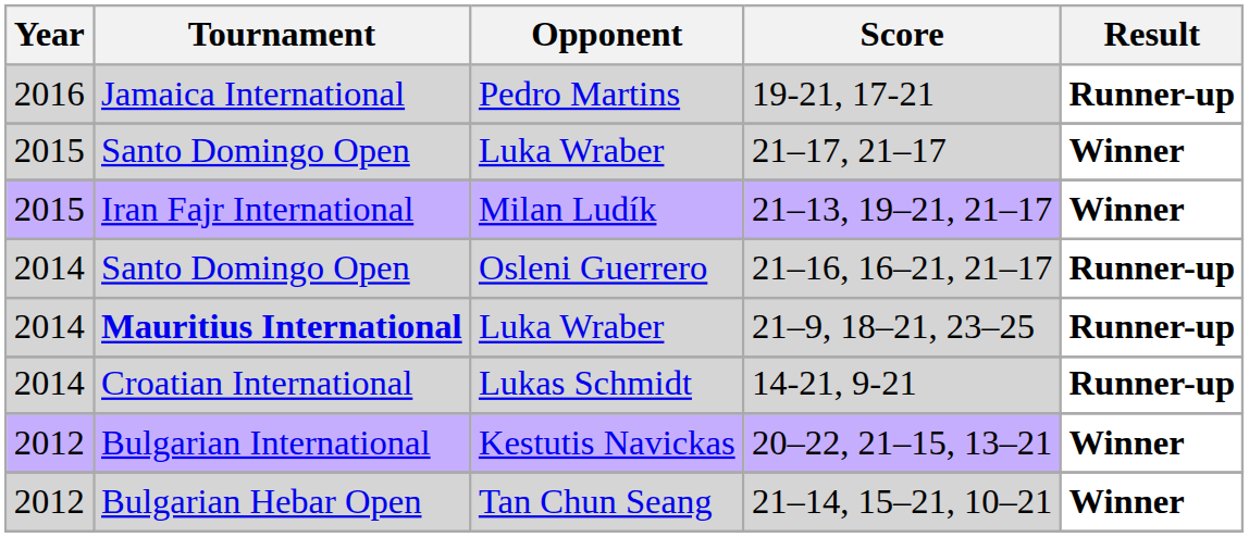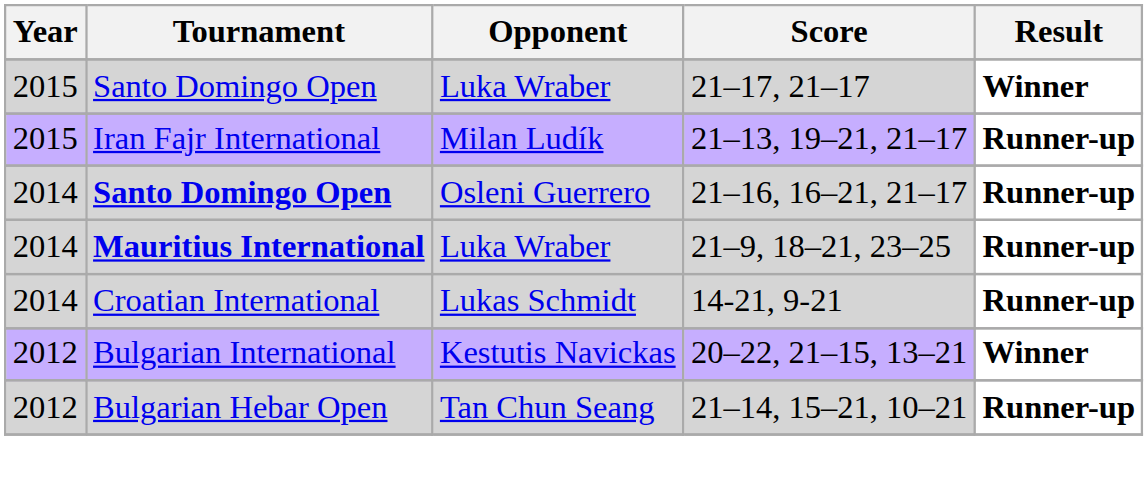 <table class="sortable wikitable" style="font-size: 90%;">
 <tr>
 <th>Year</th>
 <th>Tournament</th>
 <th>Opponent</th>
 <th>Score</th>
 <th>Result</th>
-</tr>
-<tr style="background:#D5D5D5">
-<td align="center">2016</td>
-<td align="left"><a href='#'>Jamaica International</a></td>
-<td align="left"> <a href='#'>Pedro Martins</a></td>
-<td align="left">19-21, 17-21</td>
-<td style="text-align:left; background:white"> <strong>Runner-up</strong></td>
 </tr>
 <tr>
 </tr>
 <tr style="background:#D5D5D5">
 <td align="center">2015</td>
 <td align="left"><a href='#'>Santo Domingo Open</a></td>
 <td align="left"> <a href='#'>Luka Wraber</a></td>
 <td align="left">21–17, 21–17</td>
 <td style="text-align:left; background:white"> <strong>Winner</strong></td>
 </tr>
 <tr>
 </tr>
 <tr style="background:#C6AEFF">
 <td align="center">2015</td>
 <td align="left"><a href='#'>Iran Fajr International</a></td>
 <td align="left"> <a href='#'>Milan Ludík</a></td>
 <td align="left">21–13, 19–21, 21–17</td>
-<td style="text-align:left; background:white"> <strong>Winner</strong></td>
+<td style="text-align:left; background:white"> <strong>Runner-up</strong></td>
 </tr>
 <tr>
 </tr>
 <tr style="background:#D5D5D5">
 <td align="center">2014</td>
-<td align="left"><a href='#'>Santo Domingo Open</a></td>
+<td align="left"><strong><a href='#'>Santo Domingo Open</a></strong></td>
 <td align="left"> <a href='#'>Osleni Guerrero</a></td>
 <td align="left">21–16, 16–21, 21–17</td>
 <td style="text-align:left; background:white"> <strong>Runner-up</strong></td>
 </tr>
 <tr>
 </tr>
 <tr style="background:#D5D5D5">
 <td align="center">2014</td>
 <td align="left"><strong><a href='#'>Mauritius International</a></strong></td>
 <td align="left"> <a href='#'>Luka Wraber</a></td>
 <td align="left">21–9, 18–21, 23–25</td>
 <td style="text-align:left; background:white"> <strong>Runner-up</strong></td>
 </tr>
 <tr>
 </tr>
 <tr style="background:#D5D5D5">
 <td align="center">2014</td>
 <td align="left"><a href='#'>Croatian International</a></td>
 <td align="left"> <a href='#'>Lukas Schmidt</a></td>
 <td align="left">14-21, 9-21</td>
 <td style="text-align:left; background:white"> <strong>Runner-up</strong></td>
 </tr>
 <tr>
 </tr>
 <tr style="background:#C6AEFF">
 <td align="center">2012</td>
 <td align="left"><a href='#'>Bulgarian International</a></td>
 <td align="left"> <a href='#'>Kestutis Navickas</a></td>
 <td align="left">20–22, 21–15, 13–21</td>
 <td style="text-align:left; background:white"> <strong>Winner</strong></td>
 </tr>
 <tr>
 </tr>
 <tr style="background:#D5D5D5">
 <td align="center">2012</td>
 <td align="left"><a href='#'>Bulgarian Hebar Open</a></td>
 <td align="left"> <a href='#'>Tan Chun Seang</a></td>
 <td align="left">21–14, 15–21, 10–21</td>
-<td style="text-align:left; background:white"> <strong>Winner</strong></td>
+<td style="text-align:left; background:white"> <strong>Runner-up</strong></td>
 </tr>
 <tr>
 </tr>
 </table>
